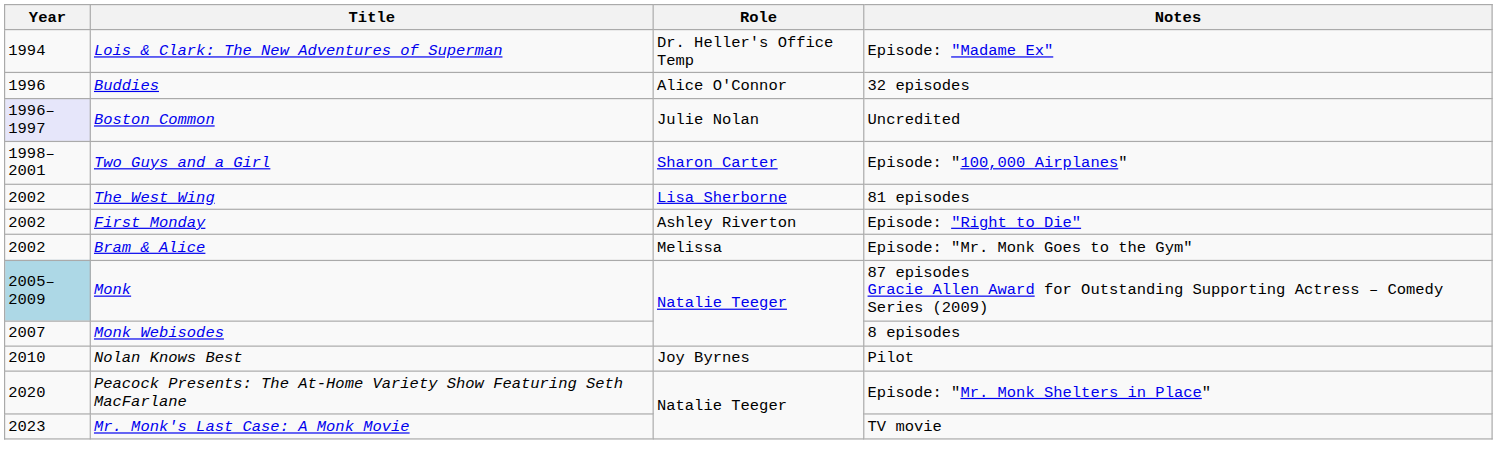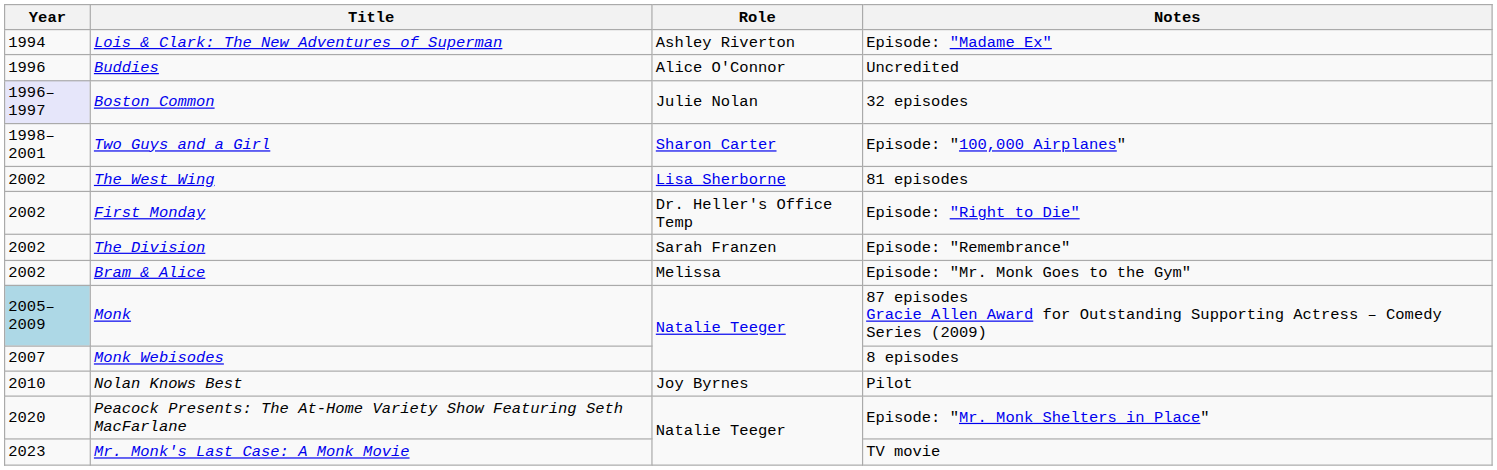 <table class="wikitable sortable">
 <tr>
 <th>Year</th>
 <th>Title</th>
 <th>Role</th>
 <th class="unsortable">Notes</th>
 </tr>
 <tr>
 <td>1994</td>
 <td><em><a href='#'>Lois & Clark: The New Adventures of Superman</a></em></td>
-<td>Dr. Heller's Office Temp</td>
+<td>Ashley Riverton</td>
 <td>Episode: <a href='#'>"Madame Ex"</a></td>
 </tr>
 <tr>
 <td>1996</td>
 <td><em><a href='#'>Buddies</a></em></td>
 <td>Alice O'Connor</td>
-<td>32 episodes</td>
+<td>Uncredited</td>
 </tr>
 <tr>
 <td style="background: lavender;">1996–1997</td>
 <td><em><a href='#'>Boston Common</a></em></td>
 <td>Julie Nolan</td>
-<td>Uncredited</td>
+<td>32 episodes</td>
 </tr>
 <tr>
 <td>1998–2001</td>
 <td><em><a href='#'>Two Guys and a Girl</a></em></td>
 <td><a href='#'>Sharon Carter</a></td>
 <td>Episode: "<a href='#'>100,000 Airplanes</a>"</td>
 </tr>
 <tr>
 <td>2002</td>
 <td><em><a href='#'>The West Wing</a></em></td>
 <td><a href='#'>Lisa Sherborne</a></td>
 <td>81 episodes</td>
 </tr>
 <tr>
 <td>2002</td>
 <td><em><a href='#'>First Monday</a></em></td>
-<td>Ashley Riverton</td>
+<td>Dr. Heller's Office Temp</td>
 <td>Episode: <a href='#'>"Right to Die"</a></td>
+</tr>
+<tr>
+<td>2002</td>
+<td><em><a href='#'>The Division</a></em></td>
+<td>Sarah Franzen</td>
+<td>Episode: "Remembrance"</td>
 </tr>
 <tr>
 <td>2002</td>
 <td><em><a href='#'>Bram & Alice</a></em></td>
 <td>Melissa</td>
 <td>Episode: "Mr. Monk Goes to the Gym"</td>
 </tr>
 <tr>
 <td style="background: lightblue;">2005–2009</td>
 <td><em><a href='#'>Monk</a></em></td>
 <td rowspan="2"><a href='#'>Natalie Teeger</a></td>
 <td>87 episodes<br><a href='#'>Gracie Allen Award</a> for Outstanding Supporting Actress – Comedy Series (2009)</td>
 </tr>
 <tr>
 <td>2007</td>
 <td><em><a href='#'>Monk Webisodes</a></em></td>
 <td>8 episodes</td>
 </tr>
 <tr>
 <td>2010</td>
 <td><em>Nolan Knows Best</em></td>
 <td>Joy Byrnes</td>
 <td>Pilot</td>
 </tr>
 <tr>
 <td>2020</td>
 <td><em>Peacock Presents: The At-Home Variety Show Featuring Seth MacFarlane</em></td>
 <td rowspan="2">Natalie Teeger</td>
 <td>Episode: "<a href='#'>Mr. Monk Shelters in Place</a>"</td>
 </tr>
 <tr>
 <td>2023</td>
 <td><em><a href='#'>Mr. Monk's Last Case: A Monk Movie</a></em></td>
 <td>TV movie</td>
 </tr>
 </table>
